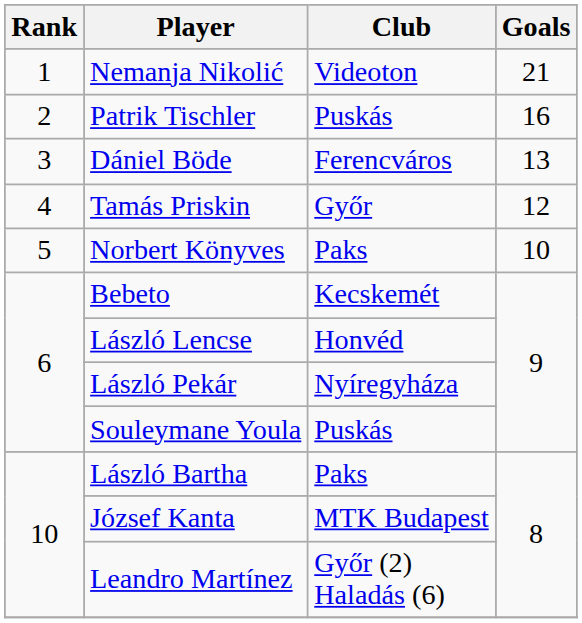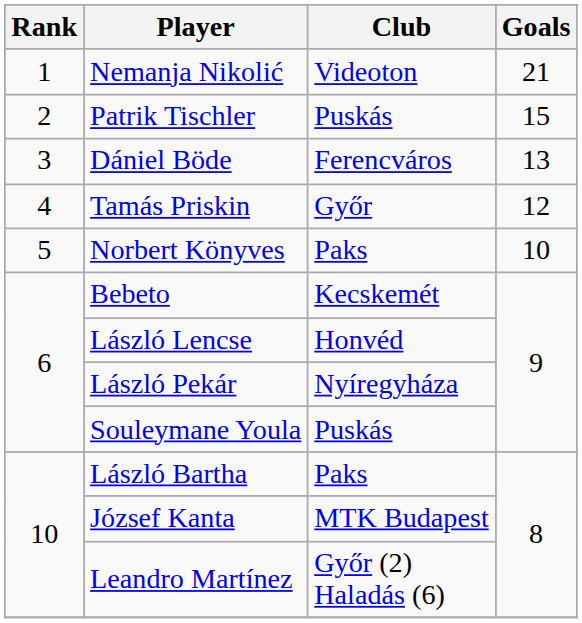 <table class="wikitable" style="text-align:center">
 <tr>
 <th>Rank</th>
 <th>Player</th>
 <th>Club</th>
 <th>Goals</th>
 </tr>
 <tr>
 <td>1</td>
 <td align="left"> <a href='#'>Nemanja Nikolić</a></td>
 <td align="left"><a href='#'>Videoton</a></td>
 <td>21</td>
 </tr>
 <tr>
 <td>2</td>
 <td align="left"> <a href='#'>Patrik Tischler</a></td>
 <td align="left"><a href='#'>Puskás</a></td>
-<td>16</td>
+<td>15</td>
 </tr>
 <tr>
 <td>3</td>
 <td align="left"> <a href='#'>Dániel Böde</a></td>
 <td align="left"><a href='#'>Ferencváros</a></td>
 <td>13</td>
 </tr>
 <tr>
 <td>4</td>
 <td align="left"> <a href='#'>Tamás Priskin</a></td>
 <td align="left"><a href='#'>Győr</a></td>
 <td>12</td>
 </tr>
 <tr>
 <td>5</td>
 <td align="left"> <a href='#'>Norbert Könyves</a></td>
 <td align="left"><a href='#'>Paks</a></td>
 <td>10</td>
 </tr>
 <tr>
 <td rowspan="4">6</td>
 <td align="left"> <a href='#'>Bebeto</a></td>
 <td align="left"><a href='#'>Kecskemét</a></td>
 <td rowspan="4">9</td>
 </tr>
 <tr>
 <td align="left"> <a href='#'>László Lencse</a></td>
 <td align="left"><a href='#'>Honvéd</a></td>
 </tr>
 <tr>
 <td align="left"> <a href='#'>László Pekár</a></td>
 <td align="left"><a href='#'>Nyíregyháza</a></td>
 </tr>
 <tr>
 <td align="left"> <a href='#'>Souleymane Youla</a></td>
 <td align="left"><a href='#'>Puskás</a></td>
 </tr>
 <tr>
 <td rowspan="3">10</td>
 <td align="left"> <a href='#'>László Bartha</a></td>
 <td align="left"><a href='#'>Paks</a></td>
 <td rowspan="3">8</td>
 </tr>
 <tr>
 <td align="left"> <a href='#'>József Kanta</a></td>
 <td align="left"><a href='#'>MTK Budapest</a></td>
 </tr>
 <tr>
 <td align="left"> <a href='#'>Leandro Martínez</a></td>
 <td align="left"><a href='#'>Győr</a> (2) <br> <a href='#'>Haladás</a> (6)</td>
 </tr>
 <tr>
 </tr>
 </table>
